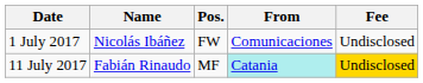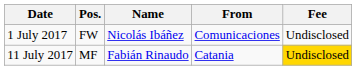 <table class="wikitable">
 <tr>
 <th>Date</th>
+<th>Pos.</th>
 <th>Name</th>
-<th>Pos.</th>
 <th>From</th>
 <th>Fee</th>
 </tr>
 <tr>
 <td>1 July 2017</td>
+<td>FW</td>
 <td> <a href='#'>Nicolás Ibáñez</a></td>
-<td>FW</td>
 <td> <a href='#'>Comunicaciones</a></td>
 <td>Undisclosed</td>
 </tr>
 <tr>
 <td>11 July 2017</td>
+<td>MF</td>
 <td> <a href='#'>Fabián Rinaudo</a></td>
-<td>MF</td>
-<td style="background: paleturquoise;"> <a href='#'>Catania</a></td>
+<td> <a href='#'>Catania</a></td>
 <td style="background: gold;">Undisclosed</td>
 </tr>
 </table>
